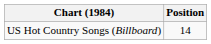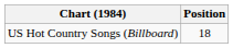 <table class="wikitable">
 <tr>
 <th>Chart (1984)</th>
 <th>Position</th>
 </tr>
 <tr>
 <td>US Hot Country Songs (<em>Billboard</em>)</td>
-<td align="center">14</td>
+<td align="center">18</td>
 </tr>
 </table>
